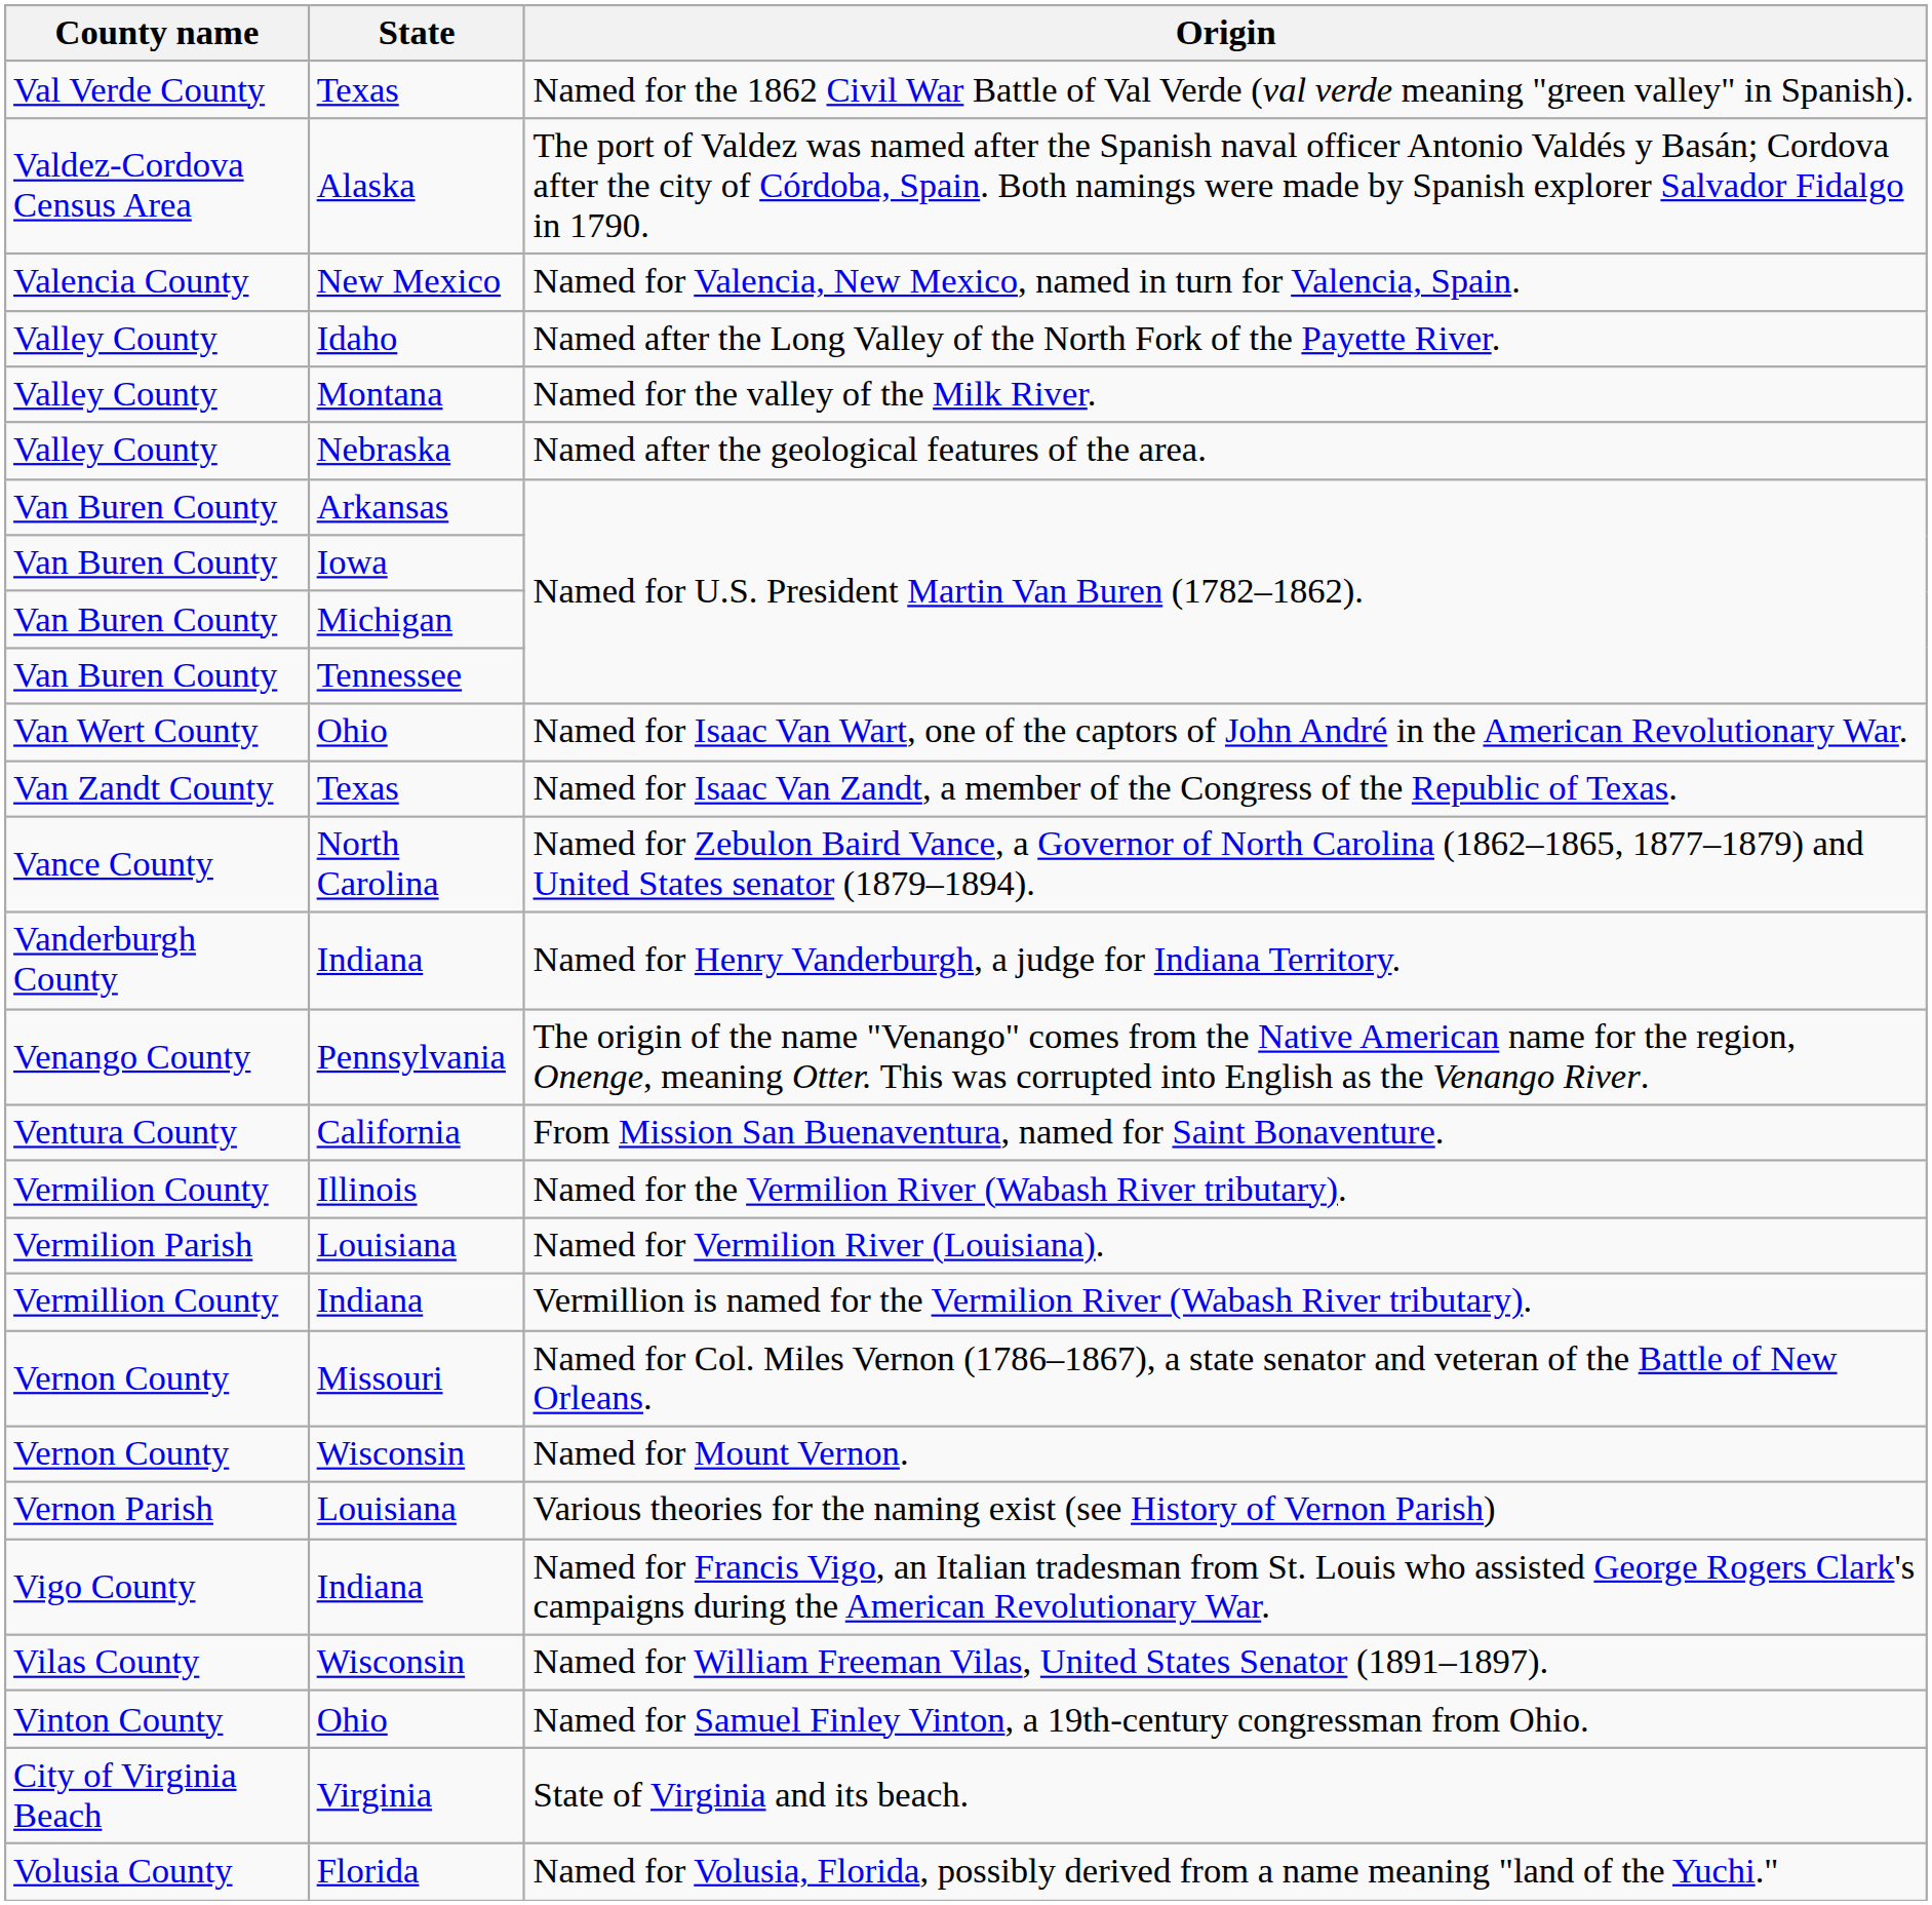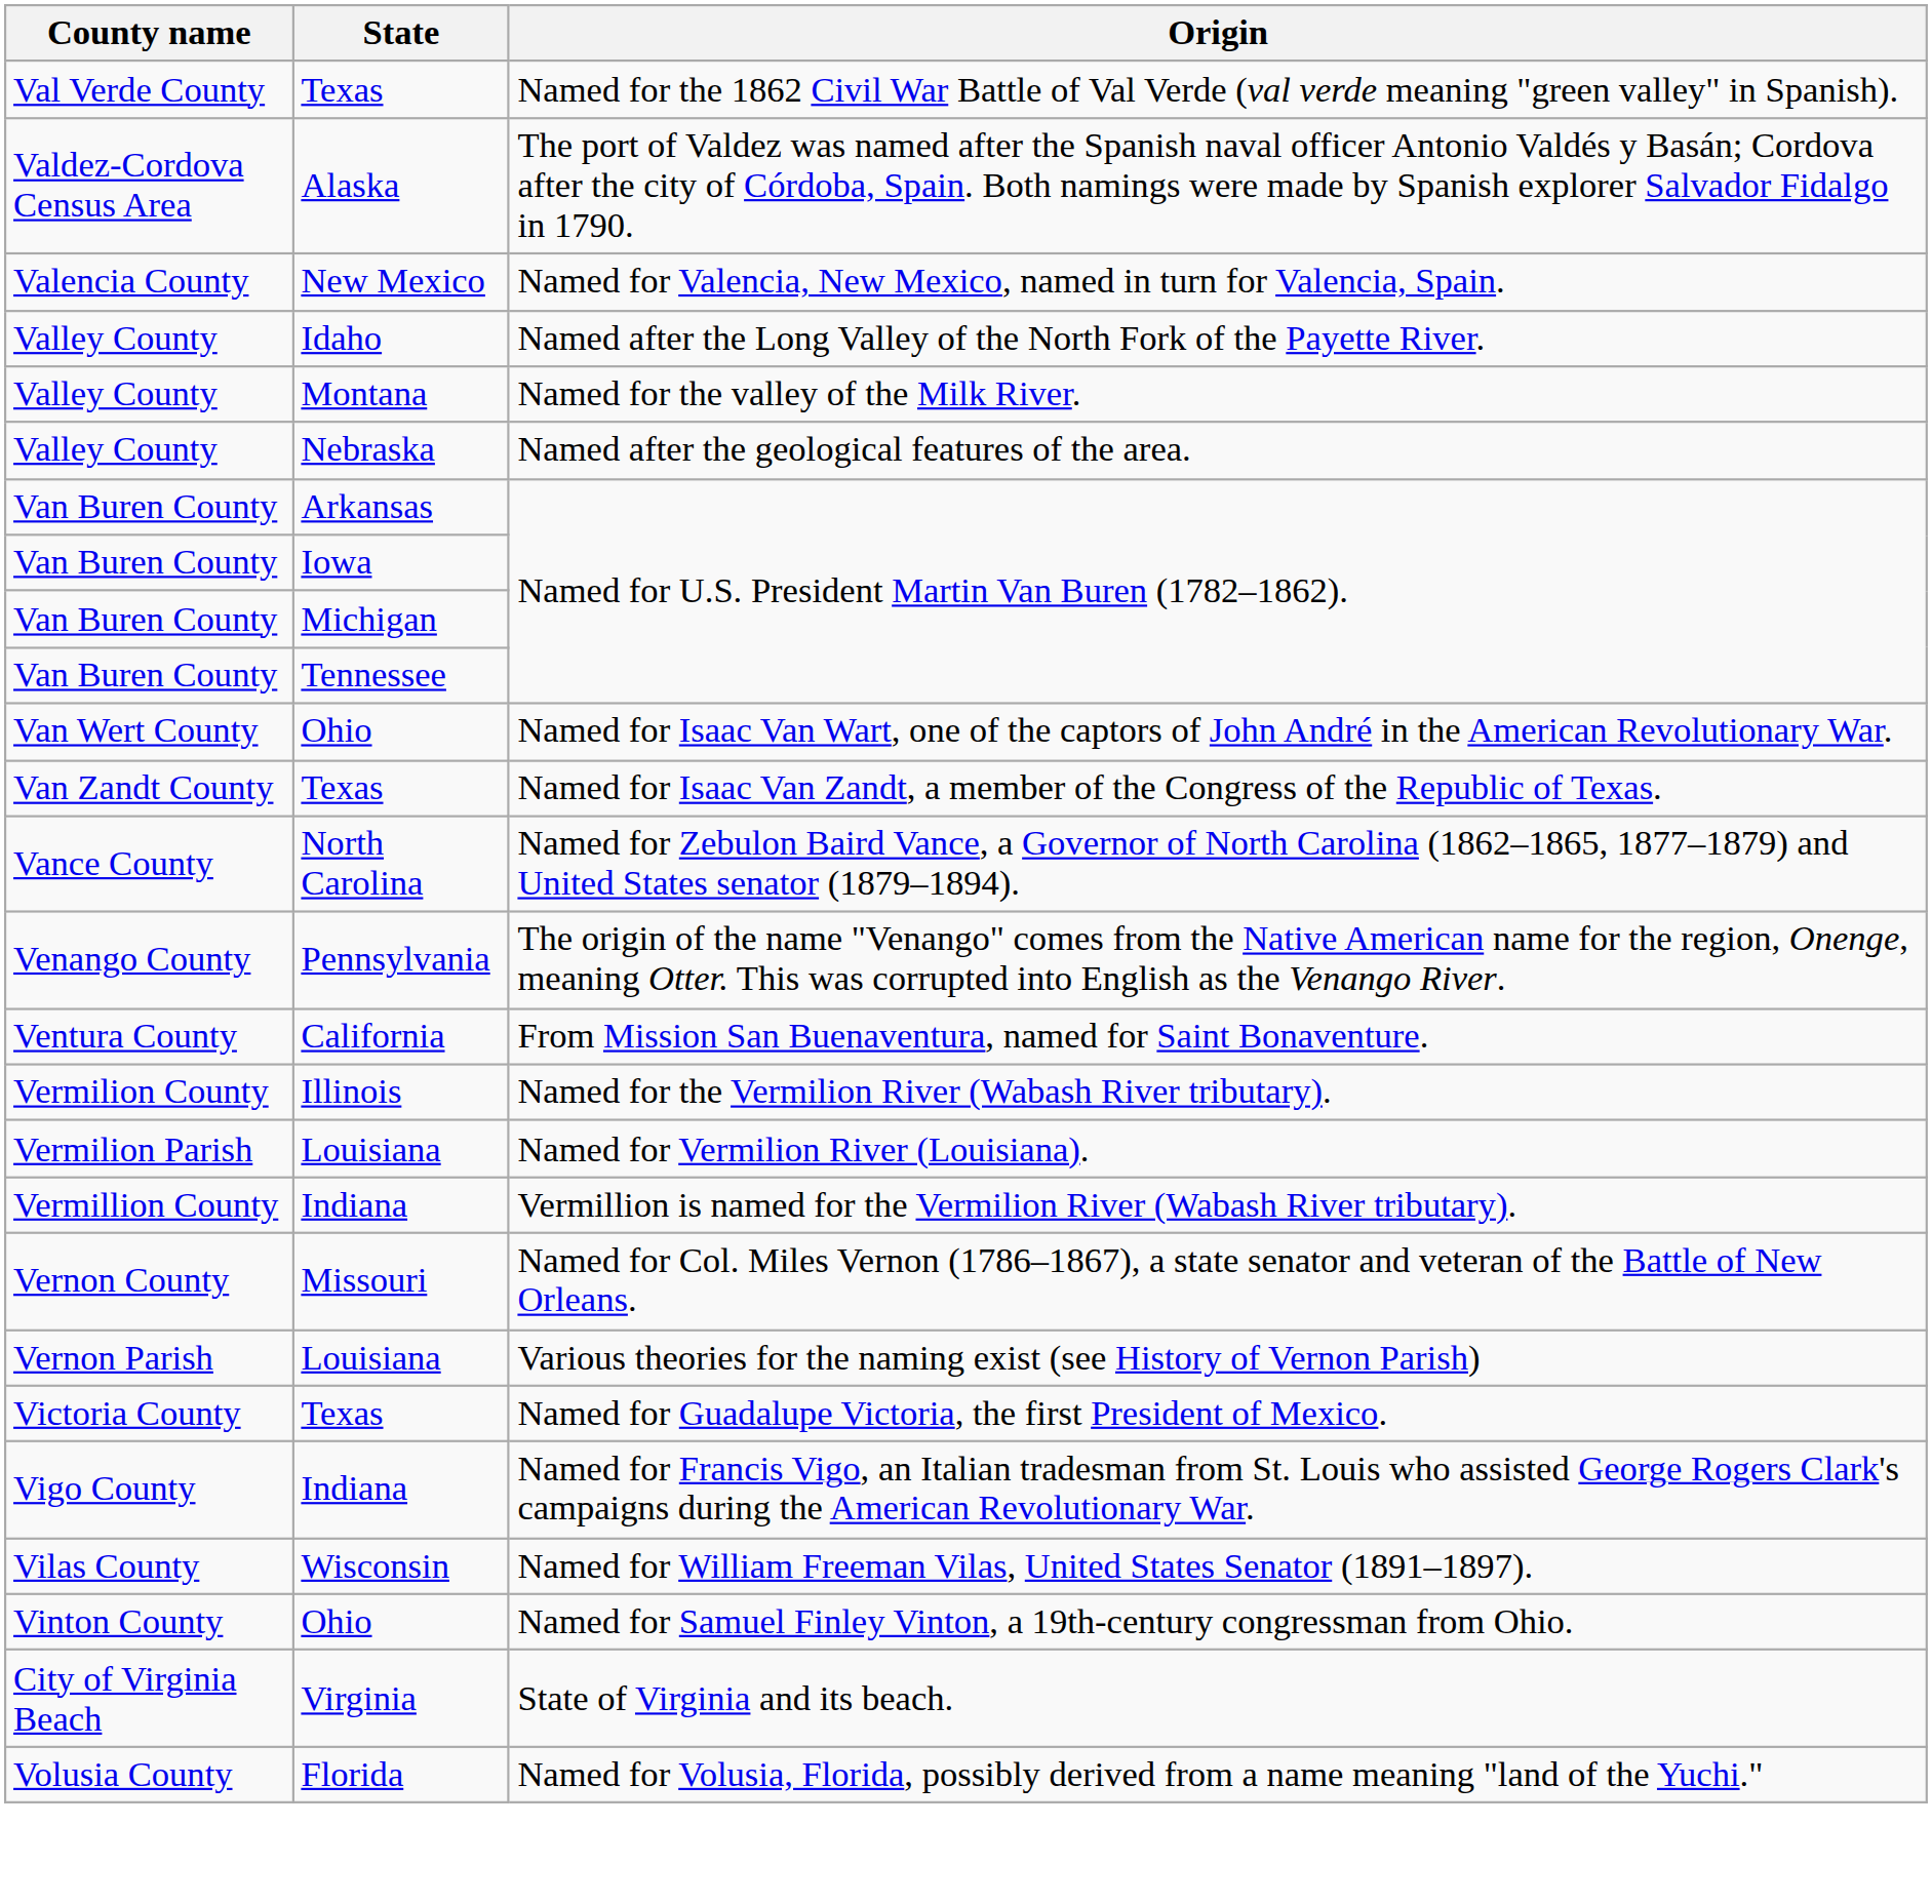 <table class="wikitable sortable">
 <tr>
 <th>County name</th>
 <th>State</th>
 <th>Origin</th>
 </tr>
 <tr>
 <td><a href='#'>Val Verde County</a></td>
 <td><a href='#'>Texas</a></td>
 <td>Named for the 1862 <a href='#'>Civil War</a> Battle of Val Verde (<em>val verde</em> meaning "green valley" in Spanish).</td>
 </tr>
 <tr>
 <td><a href='#'>Valdez-Cordova Census Area</a></td>
 <td><a href='#'>Alaska</a></td>
 <td>The port of Valdez was named after the Spanish naval officer Antonio Valdés y Basán; Cordova after the city of <a href='#'>Córdoba, Spain</a>. Both namings were made by Spanish explorer <a href='#'>Salvador Fidalgo</a> in 1790.</td>
 </tr>
 <tr>
 <td><a href='#'>Valencia County</a></td>
 <td><a href='#'>New Mexico</a></td>
 <td>Named for <a href='#'>Valencia, New Mexico</a>, named in turn for <a href='#'>Valencia, Spain</a>.</td>
 </tr>
 <tr>
 <td><a href='#'>Valley County</a></td>
 <td><a href='#'>Idaho</a></td>
 <td>Named after the Long Valley of the North Fork of the <a href='#'>Payette River</a>.</td>
 </tr>
 <tr>
 <td><a href='#'>Valley County</a></td>
 <td><a href='#'>Montana</a></td>
 <td>Named for the valley of the <a href='#'>Milk River</a>.</td>
 </tr>
 <tr>
 <td><a href='#'>Valley County</a></td>
 <td><a href='#'>Nebraska</a></td>
 <td>Named after the geological features of the area.</td>
 </tr>
 <tr>
 <td><a href='#'>Van Buren County</a></td>
 <td><a href='#'>Arkansas</a></td>
 <td rowspan=4>Named for U.S. President <a href='#'>Martin Van Buren</a> (1782–1862).</td>
 </tr>
 <tr>
 <td><a href='#'>Van Buren County</a></td>
 <td><a href='#'>Iowa</a></td>
 </tr>
 <tr>
 <td><a href='#'>Van Buren County</a></td>
 <td><a href='#'>Michigan</a></td>
 </tr>
 <tr>
 <td><a href='#'>Van Buren County</a></td>
 <td><a href='#'>Tennessee</a></td>
 </tr>
 <tr>
 <td><a href='#'>Van Wert County</a></td>
 <td><a href='#'>Ohio</a></td>
 <td>Named for <a href='#'>Isaac Van Wart</a>, one of the captors of <a href='#'>John André</a> in the <a href='#'>American Revolutionary War</a>.</td>
 </tr>
 <tr>
 <td><a href='#'>Van Zandt County</a></td>
 <td><a href='#'>Texas</a></td>
 <td>Named for <a href='#'>Isaac Van Zandt</a>, a member of the Congress of the <a href='#'>Republic of Texas</a>.</td>
 </tr>
 <tr>
 <td><a href='#'>Vance County</a></td>
 <td><a href='#'>North Carolina</a></td>
 <td>Named for <a href='#'>Zebulon Baird Vance</a>, a <a href='#'>Governor of North Carolina</a> (1862–1865, 1877–1879) and <a href='#'>United States senator</a> (1879–1894).</td>
 </tr>
 <tr>
-<td><a href='#'>Vanderburgh County</a></td>
-<td><a href='#'>Indiana</a></td>
-<td>Named for <a href='#'>Henry Vanderburgh</a>, a judge for <a href='#'>Indiana Territory</a>.</td>
-</tr>
-<tr>
 <td><a href='#'>Venango County</a></td>
 <td><a href='#'>Pennsylvania</a></td>
 <td>The origin of the name "Venango" comes from the <a href='#'>Native American</a> name for the region, <em>Onenge</em>, meaning <em>Otter.</em> This was corrupted into English as the <em>Venango River</em>.</td>
 </tr>
 <tr>
 <td><a href='#'>Ventura County</a></td>
 <td><a href='#'>California</a></td>
 <td>From <a href='#'>Mission San Buenaventura</a>, named for <a href='#'>Saint Bonaventure</a>.</td>
 </tr>
 <tr>
 <td><a href='#'>Vermilion County</a></td>
 <td><a href='#'>Illinois</a></td>
 <td>Named for the <a href='#'>Vermilion River (Wabash River tributary)</a>.</td>
 </tr>
 <tr>
 <td><a href='#'>Vermilion Parish</a></td>
 <td><a href='#'>Louisiana</a></td>
 <td>Named for <a href='#'>Vermilion River (Louisiana)</a>.</td>
 </tr>
 <tr>
 <td><a href='#'>Vermillion County</a></td>
 <td><a href='#'>Indiana</a></td>
 <td>Vermillion is named for the <a href='#'>Vermilion River (Wabash River tributary)</a>.</td>
 </tr>
 <tr>
 <td><a href='#'>Vernon County</a></td>
 <td><a href='#'>Missouri</a></td>
 <td>Named for Col. Miles Vernon (1786–1867), a state senator and veteran of the <a href='#'>Battle of New Orleans</a>.</td>
 </tr>
 <tr>
-<td><a href='#'>Vernon County</a></td>
-<td><a href='#'>Wisconsin</a></td>
-<td>Named for <a href='#'>Mount Vernon</a>.</td>
-</tr>
-<tr>
 <td><a href='#'>Vernon Parish</a></td>
 <td><a href='#'>Louisiana</a></td>
 <td>Various theories for the naming exist (see <a href='#'>History of Vernon Parish</a>)</td>
+</tr>
+<tr>
+<td><a href='#'>Victoria County</a></td>
+<td><a href='#'>Texas</a></td>
+<td>Named for <a href='#'>Guadalupe Victoria</a>, the first <a href='#'>President of Mexico</a>.</td>
 </tr>
 <tr>
 <td><a href='#'>Vigo County</a></td>
 <td><a href='#'>Indiana</a></td>
 <td>Named for <a href='#'>Francis Vigo</a>, an Italian tradesman from St. Louis who assisted <a href='#'>George Rogers Clark</a>'s campaigns during the <a href='#'>American Revolutionary War</a>.</td>
 </tr>
 <tr>
 <td><a href='#'>Vilas County</a></td>
 <td><a href='#'>Wisconsin</a></td>
 <td>Named for <a href='#'>William Freeman Vilas</a>, <a href='#'>United States Senator</a> (1891–1897).</td>
 </tr>
 <tr>
 <td><a href='#'>Vinton County</a></td>
 <td><a href='#'>Ohio</a></td>
 <td>Named for <a href='#'>Samuel Finley Vinton</a>, a 19th-century congressman from Ohio.</td>
 </tr>
 <tr>
 <td><a href='#'>City of Virginia Beach</a></td>
 <td><a href='#'>Virginia</a></td>
 <td>State of <a href='#'>Virginia</a> and its beach.</td>
 </tr>
 <tr>
 <td><a href='#'>Volusia County</a></td>
 <td><a href='#'>Florida</a></td>
 <td>Named for <a href='#'>Volusia, Florida</a>, possibly derived from a name meaning "land of the <a href='#'>Yuchi</a>."</td>
 </tr>
 </table>
